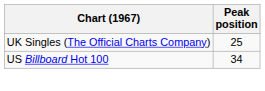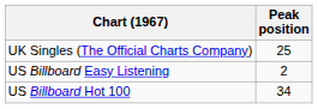 <table class="wikitable sortable">
 <tr>
 <th>Chart (1967)</th>
 <th>Peak<br>position</th>
 </tr>
 <tr>
 <td>UK Singles (<a href='#'>The Official Charts Company</a>)</td>
 <td align="center">25</td>
 </tr>
 <tr>
+<td align="left">US <em>Billboard</em> <a href='#'>Easy Listening</a></td>
+<td align="center">2</td>
+</tr>
+<tr>
 <td align="left">US <a href='#'><em>Billboard</em> Hot 100</a></td>
 <td align="center">34</td>
 </tr>
 </table>
